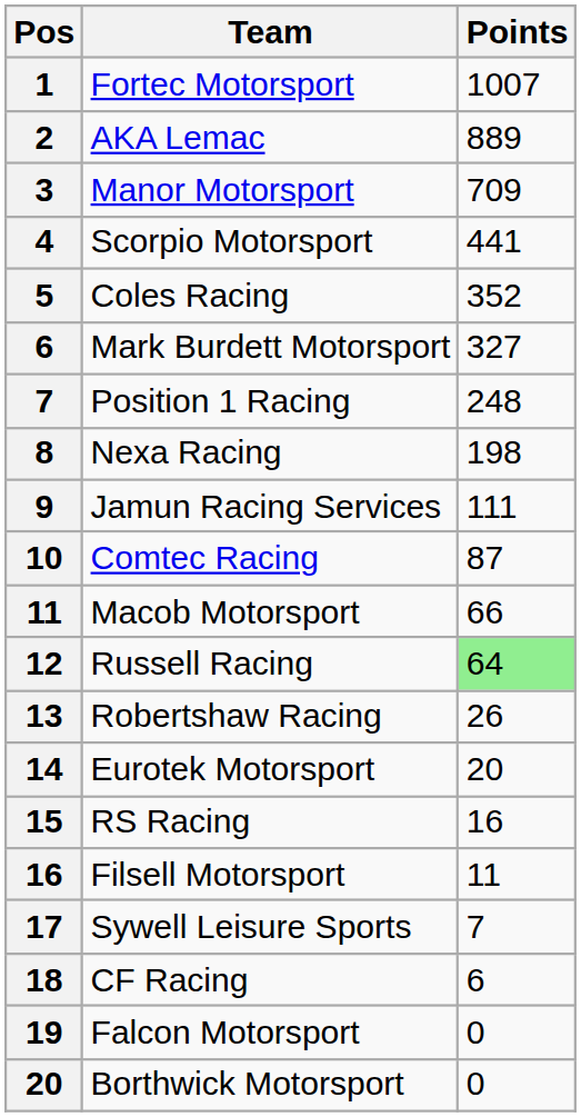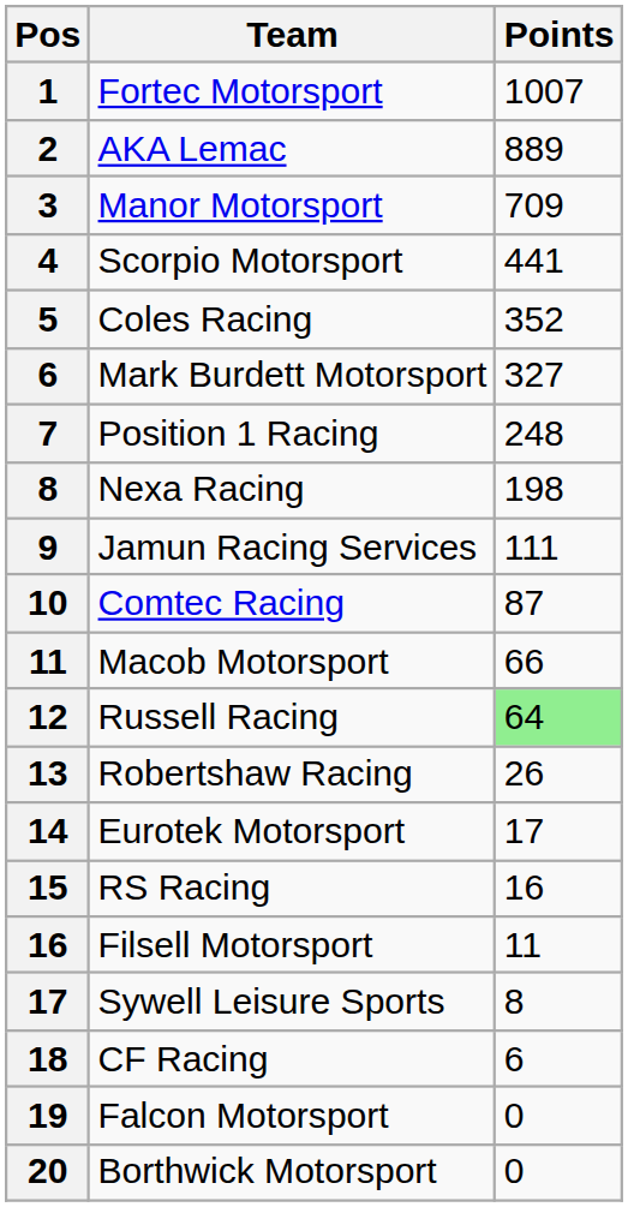 <table class="wikitable" style="font-size: 85%;">
 <tr>
 <th>Pos</th>
 <th>Team</th>
 <th>Points</th>
 </tr>
 <tr>
 <th>1</th>
 <td><a href='#'>Fortec Motorsport</a></td>
 <td>1007</td>
 </tr>
 <tr>
 <th>2</th>
 <td><a href='#'>AKA Lemac</a></td>
 <td>889</td>
 </tr>
 <tr>
 <th>3</th>
 <td><a href='#'>Manor Motorsport</a></td>
 <td>709</td>
 </tr>
 <tr>
 <th>4</th>
 <td>Scorpio Motorsport</td>
 <td>441</td>
 </tr>
 <tr>
 <th>5</th>
 <td>Coles Racing</td>
 <td>352</td>
 </tr>
 <tr>
 <th>6</th>
 <td>Mark Burdett Motorsport</td>
 <td>327</td>
 </tr>
 <tr>
 <th>7</th>
 <td>Position 1 Racing</td>
 <td>248</td>
 </tr>
 <tr>
 <th>8</th>
 <td>Nexa Racing</td>
 <td>198</td>
 </tr>
 <tr>
 <th>9</th>
 <td>Jamun Racing Services</td>
 <td>111</td>
 </tr>
 <tr>
 <th>10</th>
 <td><a href='#'>Comtec Racing</a></td>
 <td>87</td>
 </tr>
 <tr>
 <th>11</th>
 <td>Macob Motorsport</td>
 <td>66</td>
 </tr>
 <tr>
 <th>12</th>
 <td>Russell Racing</td>
 <td style="background: lightgreen;">64</td>
 </tr>
 <tr>
 <th>13</th>
 <td>Robertshaw Racing</td>
 <td>26</td>
 </tr>
 <tr>
 <th>14</th>
 <td>Eurotek Motorsport</td>
-<td>20</td>
+<td>17</td>
 </tr>
 <tr>
 <th>15</th>
 <td>RS Racing</td>
 <td>16</td>
 </tr>
 <tr>
 <th>16</th>
 <td>Filsell Motorsport</td>
 <td>11</td>
 </tr>
 <tr>
 <th>17</th>
 <td>Sywell Leisure Sports</td>
-<td>7</td>
+<td>8</td>
 </tr>
 <tr>
 <th>18</th>
 <td>CF Racing</td>
 <td>6</td>
 </tr>
 <tr>
 <th>19</th>
 <td>Falcon Motorsport</td>
 <td>0</td>
 </tr>
 <tr>
 <th>20</th>
 <td>Borthwick Motorsport</td>
 <td>0</td>
 </tr>
 </table>
